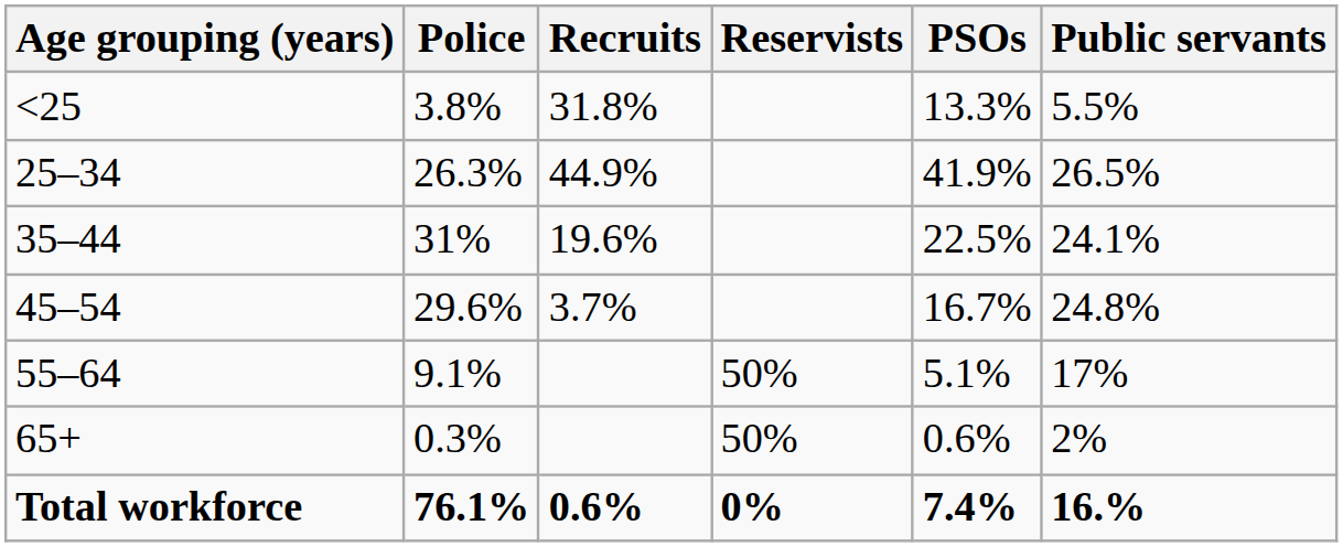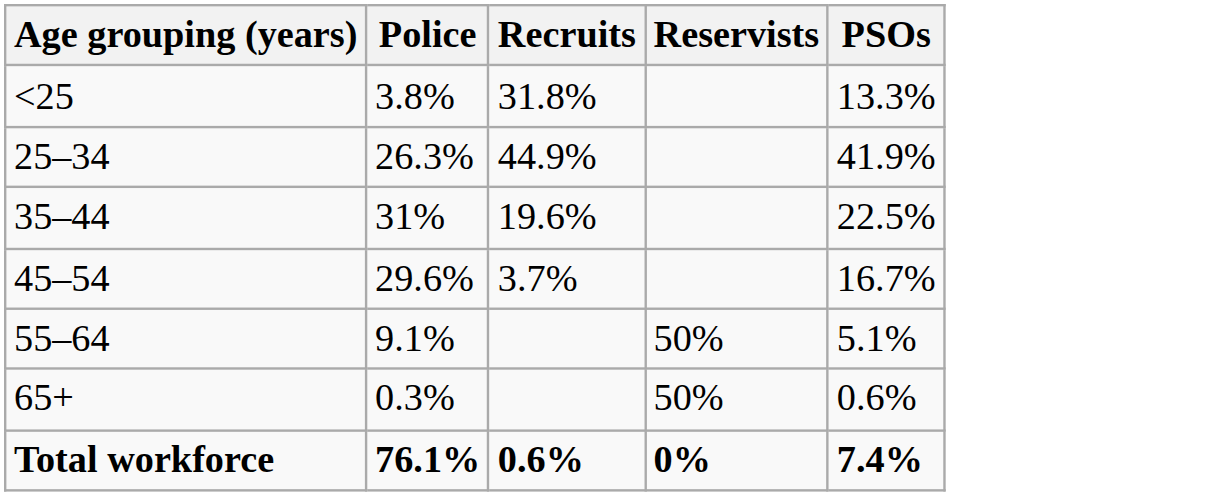 <table class="wikitable">
 <tr>
 <th>Age grouping (years)</th>
 <th>Police</th>
 <th>Recruits</th>
 <th>Reservists</th>
 <th>PSOs</th>
-<th>Public servants</th>
 </tr>
 <tr>
 <td><25</td>
 <td>3.8%</td>
 <td>31.8%</td>
 <td></td>
 <td>13.3%</td>
-<td>5.5%</td>
 </tr>
 <tr>
 <td>25–34</td>
 <td>26.3%</td>
 <td>44.9%</td>
 <td></td>
 <td>41.9%</td>
-<td>26.5%</td>
 </tr>
 <tr>
 <td>35–44</td>
 <td>31%</td>
 <td>19.6%</td>
 <td></td>
 <td>22.5%</td>
-<td>24.1%</td>
 </tr>
 <tr>
 <td>45–54</td>
 <td>29.6%</td>
 <td>3.7%</td>
 <td></td>
 <td>16.7%</td>
-<td>24.8%</td>
 </tr>
 <tr>
 <td>55–64</td>
 <td>9.1%</td>
 <td></td>
 <td>50%</td>
 <td>5.1%</td>
-<td>17%</td>
 </tr>
 <tr>
 <td>65+</td>
 <td>0.3%</td>
 <td></td>
 <td>50%</td>
 <td>0.6%</td>
-<td>2%</td>
 </tr>
 <tr>
 <td><strong>Total workforce</strong></td>
 <td><strong>76.1%</strong></td>
 <td><strong>0.6%</strong></td>
 <td><strong>0%</strong></td>
 <td><strong>7.4%</strong></td>
-<td><strong>16.%</strong></td>
 </tr>
 </table>
